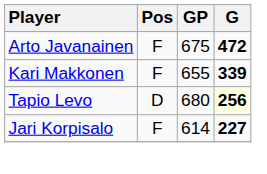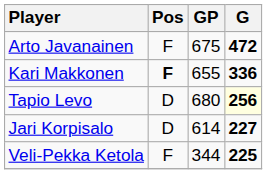 <table class="wikitable" style="text-align:center;">
 <tr>
 <th style="text-align:left;">Player</th>
 <th>Pos</th>
 <th>GP</th>
 <th>G</th>
 </tr>
 <tr>
 <td style="text-align:left;"><a href='#'>Arto Javanainen</a></td>
 <td>F</td>
 <td>675</td>
 <td><strong>472</strong></td>
 </tr>
 <tr>
 <td style="text-align:left;"><a href='#'>Kari Makkonen</a></td>
-<td>F</td>
+<td><strong>F</strong></td>
 <td>655</td>
-<td><strong>339</strong></td>
+<td><strong>336</strong></td>
 </tr>
 <tr>
 <td style="text-align:left;"><a href='#'>Tapio Levo</a></td>
 <td>D</td>
 <td>680</td>
 <td style="background: lightyellow;"><strong>256</strong></td>
 </tr>
 <tr>
 <td style="text-align:left;"><a href='#'>Jari Korpisalo</a></td>
-<td>F</td>
+<td>D</td>
 <td>614</td>
 <td><strong>227</strong></td>
 </tr>
 <tr>
+<td style="text-align:left;"><a href='#'>Veli-Pekka Ketola</a></td>
+<td>F</td>
+<td>344</td>
+<td><strong>225</strong></td>
+</tr>
+<tr>
 </tr>
 </table>
